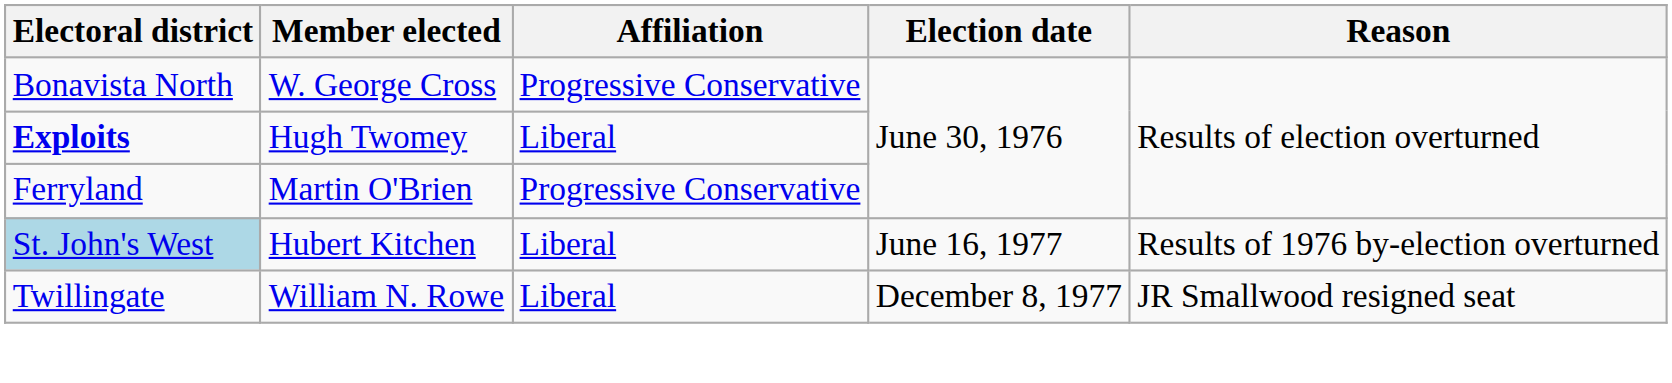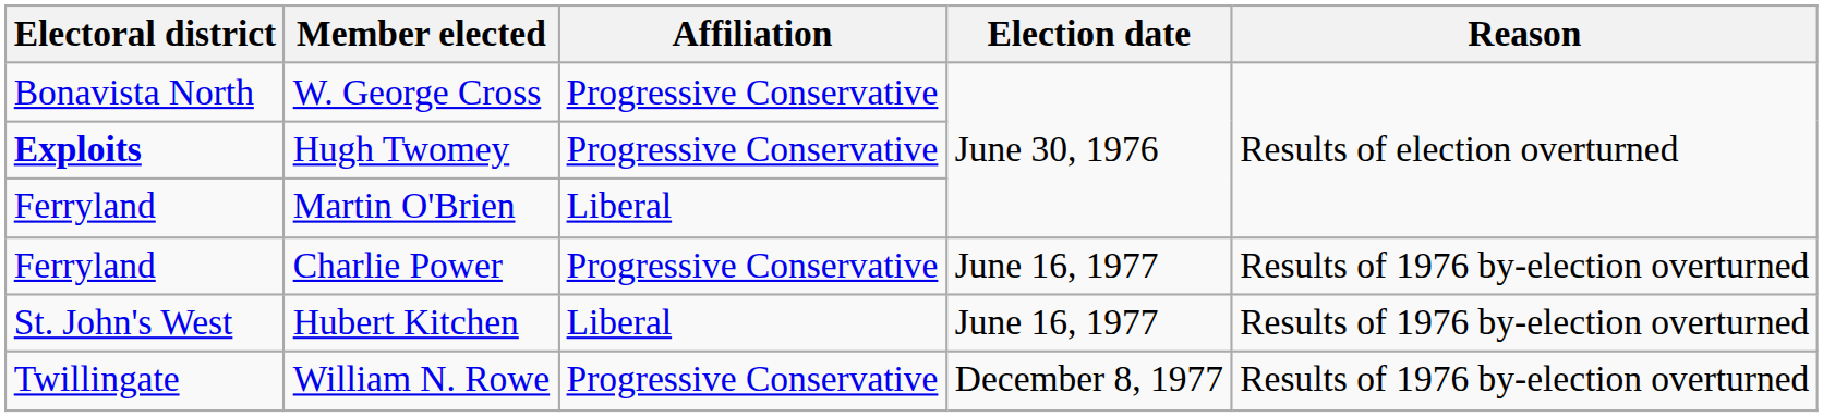 <table class="wikitable sortable">
 <tr>
 <th>Electoral district</th>
 <th>Member elected</th>
 <th>Affiliation</th>
 <th>Election date</th>
 <th>Reason</th>
 </tr>
 <tr>
 <td><a href='#'>Bonavista North</a></td>
 <td><a href='#'>W. George Cross</a></td>
 <td><a href='#'>Progressive Conservative</a></td>
 <td rowspan=3>June 30, 1976</td>
 <td rowspan=3>Results of election overturned</td>
 </tr>
 <tr>
 <td><strong><a href='#'>Exploits</a></strong></td>
 <td><a href='#'>Hugh Twomey</a></td>
+<td><a href='#'>Progressive Conservative</a></td>
+</tr>
+<tr>
+<td><a href='#'>Ferryland</a></td>
+<td><a href='#'>Martin O'Brien</a></td>
 <td><a href='#'>Liberal</a></td>
 </tr>
 <tr>
 <td><a href='#'>Ferryland</a></td>
-<td><a href='#'>Martin O'Brien</a></td>
+<td><a href='#'>Charlie Power</a></td>
 <td><a href='#'>Progressive Conservative</a></td>
+<td>June 16, 1977</td>
+<td>Results of 1976 by-election overturned</td>
 </tr>
 <tr>
-<td style="background: lightblue;"><a href='#'>St. John's West</a></td>
+<td><a href='#'>St. John's West</a></td>
 <td><a href='#'>Hubert Kitchen</a></td>
 <td><a href='#'>Liberal</a></td>
 <td>June 16, 1977</td>
 <td>Results of 1976 by-election overturned</td>
 </tr>
 <tr>
 <td><a href='#'>Twillingate</a></td>
 <td><a href='#'>William N. Rowe</a></td>
-<td><a href='#'>Liberal</a></td>
+<td><a href='#'>Progressive Conservative</a></td>
 <td>December 8, 1977</td>
-<td>JR Smallwood resigned seat</td>
+<td>Results of 1976 by-election overturned</td>
 </tr>
 </table>
